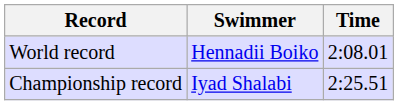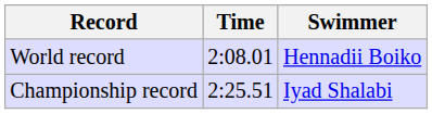 <table class='wikitable' style='text-align:left'>
 <tr>
 <th>Record</th>
+<th>Time</th>
 <th>Swimmer</th>
-<th>Time</th>
 </tr>
 <tr bgcolor=ddddff>
 <td>World record</td>
+<td>2:08.01</td>
 <td><a href='#'>Hennadii Boiko</a>   </td>
-<td>2:08.01</td>
 </tr>
 <tr bgcolor=ddddff>
 <td>Championship record</td>
+<td>2:25.51</td>
 <td><a href='#'>Iyad Shalabi</a>   </td>
-<td>2:25.51</td>
 </tr>
 </table>
